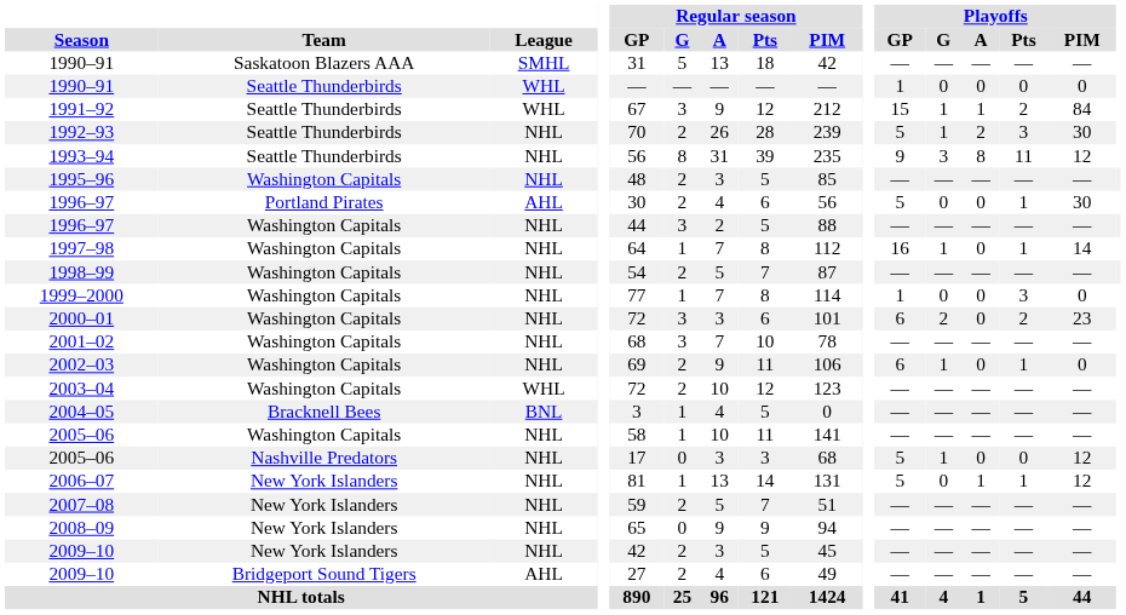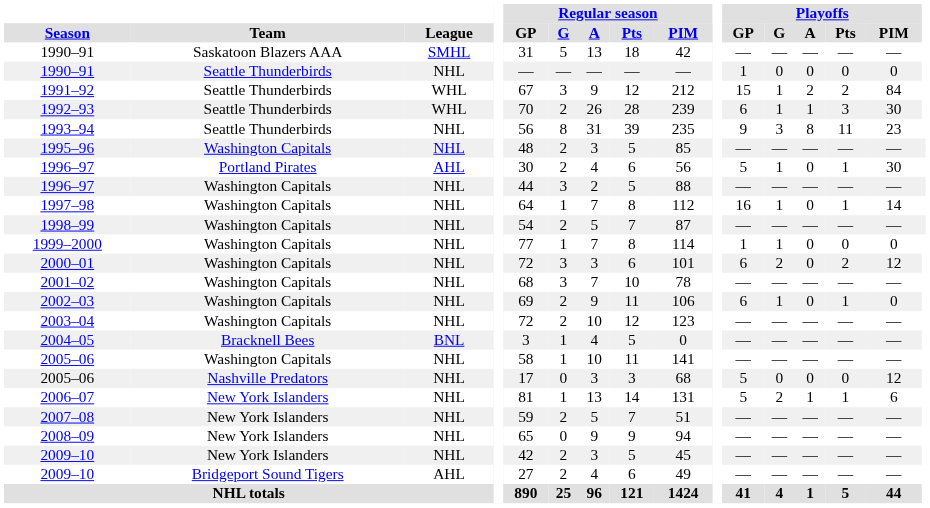 <table border="0" cellpadding="1" cellspacing="0" style="text-align:center; width:60em;">
 <tr style="background:#e0e0e0;">
 <th colspan="3"  bgcolor="#ffffff"> </th>
 <th rowspan="99" bgcolor="#ffffff"> </th>
 <th colspan="5"><a href='#'>Regular season</a></th>
 <th rowspan="99" bgcolor="#ffffff"> </th>
 <th colspan="5"><a href='#'>Playoffs</a></th>
 </tr>
 <tr style="background:#e0e0e0;">
 <th><a href='#'>Season</a></th>
 <th>Team</th>
 <th>League</th>
 <th>GP</th>
 <th><a href='#'>G</a></th>
 <th><a href='#'>A</a></th>
 <th><a href='#'>Pts</a></th>
 <th><a href='#'>PIM</a></th>
 <th>GP</th>
 <th>G</th>
 <th>A</th>
 <th>Pts</th>
 <th>PIM</th>
 </tr>
 <tr>
 <td>1990–91</td>
 <td>Saskatoon Blazers AAA</td>
 <td><a href='#'>SMHL</a></td>
 <td>31</td>
 <td>5</td>
 <td>13</td>
 <td>18</td>
 <td>42</td>
 <td>—</td>
 <td>—</td>
 <td>—</td>
 <td>—</td>
 <td>—</td>
 </tr>
 <tr style="background:#f0f0f0;">
 <td><a href='#'>1990–91</a></td>
 <td><a href='#'>Seattle Thunderbirds</a></td>
-<td><a href='#'>WHL</a></td>
+<td>NHL</td>
 <td>—</td>
 <td>—</td>
 <td>—</td>
 <td>—</td>
 <td>—</td>
 <td>1</td>
 <td>0</td>
 <td>0</td>
 <td>0</td>
 <td>0</td>
 </tr>
 <tr>
 <td><a href='#'>1991–92</a></td>
 <td>Seattle Thunderbirds</td>
 <td>WHL</td>
 <td>67</td>
 <td>3</td>
 <td>9</td>
 <td>12</td>
 <td>212</td>
 <td>15</td>
 <td>1</td>
-<td>1</td>
+<td>2</td>
 <td>2</td>
 <td>84</td>
 </tr>
 <tr style="background:#f0f0f0;">
 <td><a href='#'>1992–93</a></td>
 <td>Seattle Thunderbirds</td>
-<td>NHL</td>
+<td>WHL</td>
 <td>70</td>
 <td>2</td>
 <td>26</td>
 <td>28</td>
 <td>239</td>
-<td>5</td>
+<td>6</td>
 <td>1</td>
-<td>2</td>
+<td>1</td>
 <td>3</td>
 <td>30</td>
 </tr>
 <tr>
 <td><a href='#'>1993–94</a></td>
 <td>Seattle Thunderbirds</td>
 <td>NHL</td>
 <td>56</td>
 <td>8</td>
 <td>31</td>
 <td>39</td>
 <td>235</td>
 <td>9</td>
 <td>3</td>
 <td>8</td>
 <td>11</td>
-<td>12</td>
+<td>23</td>
 </tr>
 <tr style="background:#f0f0f0;">
 <td><a href='#'>1995–96</a></td>
 <td><a href='#'>Washington Capitals</a></td>
 <td><a href='#'>NHL</a></td>
 <td>48</td>
 <td>2</td>
 <td>3</td>
 <td>5</td>
 <td>85</td>
 <td>—</td>
 <td>—</td>
 <td>—</td>
 <td>—</td>
 <td>—</td>
 <td></td>
 </tr>
 <tr>
 <td><a href='#'>1996–97</a></td>
 <td><a href='#'>Portland Pirates</a></td>
 <td><a href='#'>AHL</a></td>
 <td>30</td>
 <td>2</td>
 <td>4</td>
 <td>6</td>
 <td>56</td>
 <td>5</td>
-<td>0</td>
+<td>1</td>
 <td>0</td>
 <td>1</td>
 <td>30</td>
 </tr>
 <tr style="background:#f0f0f0;">
 <td><a href='#'>1996–97</a></td>
 <td>Washington Capitals</td>
 <td>NHL</td>
 <td>44</td>
 <td>3</td>
 <td>2</td>
 <td>5</td>
 <td>88</td>
 <td>—</td>
 <td>—</td>
 <td>—</td>
 <td>—</td>
 <td>—</td>
 <td></td>
 </tr>
 <tr>
 <td><a href='#'>1997–98</a></td>
 <td>Washington Capitals</td>
 <td>NHL</td>
 <td>64</td>
 <td>1</td>
 <td>7</td>
 <td>8</td>
 <td>112</td>
 <td>16</td>
 <td>1</td>
 <td>0</td>
 <td>1</td>
 <td>14</td>
 </tr>
 <tr style="background:#f0f0f0;">
 <td><a href='#'>1998–99</a></td>
 <td>Washington Capitals</td>
 <td>NHL</td>
 <td>54</td>
 <td>2</td>
 <td>5</td>
 <td>7</td>
 <td>87</td>
 <td>—</td>
 <td>—</td>
 <td>—</td>
 <td>—</td>
 <td>—</td>
 <td></td>
 </tr>
 <tr>
 <td><a href='#'>1999–2000</a></td>
 <td>Washington Capitals</td>
 <td>NHL</td>
 <td>77</td>
 <td>1</td>
 <td>7</td>
 <td>8</td>
 <td>114</td>
 <td>1</td>
+<td>1</td>
 <td>0</td>
 <td>0</td>
-<td>3</td>
 <td>0</td>
 </tr>
 <tr style="background:#f0f0f0;">
 <td><a href='#'>2000–01</a></td>
 <td>Washington Capitals</td>
 <td>NHL</td>
 <td>72</td>
 <td>3</td>
 <td>3</td>
 <td>6</td>
 <td>101</td>
 <td>6</td>
 <td>2</td>
 <td>0</td>
 <td>2</td>
-<td>23</td>
+<td>12</td>
 </tr>
 <tr>
 <td><a href='#'>2001–02</a></td>
 <td>Washington Capitals</td>
 <td>NHL</td>
 <td>68</td>
 <td>3</td>
 <td>7</td>
 <td>10</td>
 <td>78</td>
 <td>—</td>
 <td>—</td>
 <td>—</td>
 <td>—</td>
 <td>—</td>
 <td></td>
 </tr>
 <tr style="background:#f0f0f0;">
 <td><a href='#'>2002–03</a></td>
 <td>Washington Capitals</td>
 <td>NHL</td>
 <td>69</td>
 <td>2</td>
 <td>9</td>
 <td>11</td>
 <td>106</td>
 <td>6</td>
 <td>1</td>
 <td>0</td>
 <td>1</td>
 <td>0</td>
 </tr>
 <tr>
 <td><a href='#'>2003–04</a></td>
 <td>Washington Capitals</td>
-<td>WHL</td>
+<td>NHL</td>
 <td>72</td>
 <td>2</td>
 <td>10</td>
 <td>12</td>
 <td>123</td>
 <td>—</td>
 <td>—</td>
 <td>—</td>
 <td>—</td>
 <td>—</td>
 </tr>
 <tr style="background:#f0f0f0;">
 <td><a href='#'>2004–05</a></td>
 <td><a href='#'>Bracknell Bees</a></td>
 <td><a href='#'>BNL</a></td>
 <td>3</td>
 <td>1</td>
 <td>4</td>
 <td>5</td>
 <td>0</td>
 <td>—</td>
 <td>—</td>
 <td>—</td>
 <td>—</td>
 <td>—</td>
 </tr>
 <tr>
 <td><a href='#'>2005–06</a></td>
 <td>Washington Capitals</td>
 <td>NHL</td>
 <td>58</td>
 <td>1</td>
 <td>10</td>
 <td>11</td>
 <td>141</td>
 <td>—</td>
 <td>—</td>
 <td>—</td>
 <td>—</td>
 <td>—</td>
 </tr>
 <tr style="background:#f0f0f0;">
 <td>2005–06</td>
 <td><a href='#'>Nashville Predators</a></td>
 <td>NHL</td>
 <td>17</td>
 <td>0</td>
 <td>3</td>
 <td>3</td>
 <td>68</td>
 <td>5</td>
-<td>1</td>
+<td>0</td>
 <td>0</td>
 <td>0</td>
 <td>12</td>
 </tr>
 <tr>
 <td><a href='#'>2006–07</a></td>
 <td><a href='#'>New York Islanders</a></td>
 <td>NHL</td>
 <td>81</td>
 <td>1</td>
 <td>13</td>
 <td>14</td>
 <td>131</td>
 <td>5</td>
-<td>0</td>
+<td>2</td>
 <td>1</td>
 <td>1</td>
-<td>12</td>
+<td>6</td>
 </tr>
 <tr style="background:#f0f0f0;">
 <td><a href='#'>2007–08</a></td>
 <td>New York Islanders</td>
 <td>NHL</td>
 <td>59</td>
 <td>2</td>
 <td>5</td>
 <td>7</td>
 <td>51</td>
 <td>—</td>
 <td>—</td>
 <td>—</td>
 <td>—</td>
 <td>—</td>
 </tr>
 <tr>
 <td><a href='#'>2008–09</a></td>
 <td>New York Islanders</td>
 <td>NHL</td>
 <td>65</td>
 <td>0</td>
 <td>9</td>
 <td>9</td>
 <td>94</td>
 <td>—</td>
 <td>—</td>
 <td>—</td>
 <td>—</td>
 <td>—</td>
 </tr>
 <tr style="background:#f0f0f0;">
 <td><a href='#'>2009–10</a></td>
 <td>New York Islanders</td>
 <td>NHL</td>
 <td>42</td>
 <td>2</td>
 <td>3</td>
 <td>5</td>
 <td>45</td>
 <td>—</td>
 <td>—</td>
 <td>—</td>
 <td>—</td>
 <td>—</td>
 </tr>
 <tr>
 <td><a href='#'>2009–10</a></td>
 <td><a href='#'>Bridgeport Sound Tigers</a></td>
 <td>AHL</td>
 <td>27</td>
 <td>2</td>
 <td>4</td>
 <td>6</td>
 <td>49</td>
 <td>—</td>
 <td>—</td>
 <td>—</td>
 <td>—</td>
 <td>—</td>
 </tr>
 <tr style="background:#e0e0e0;">
 <th colspan="3">NHL totals</th>
 <th>890</th>
 <th>25</th>
 <th>96</th>
 <th>121</th>
 <th>1424</th>
 <th>41</th>
 <th>4</th>
 <th>1</th>
 <th>5</th>
 <th>44</th>
 </tr>
 </table>
